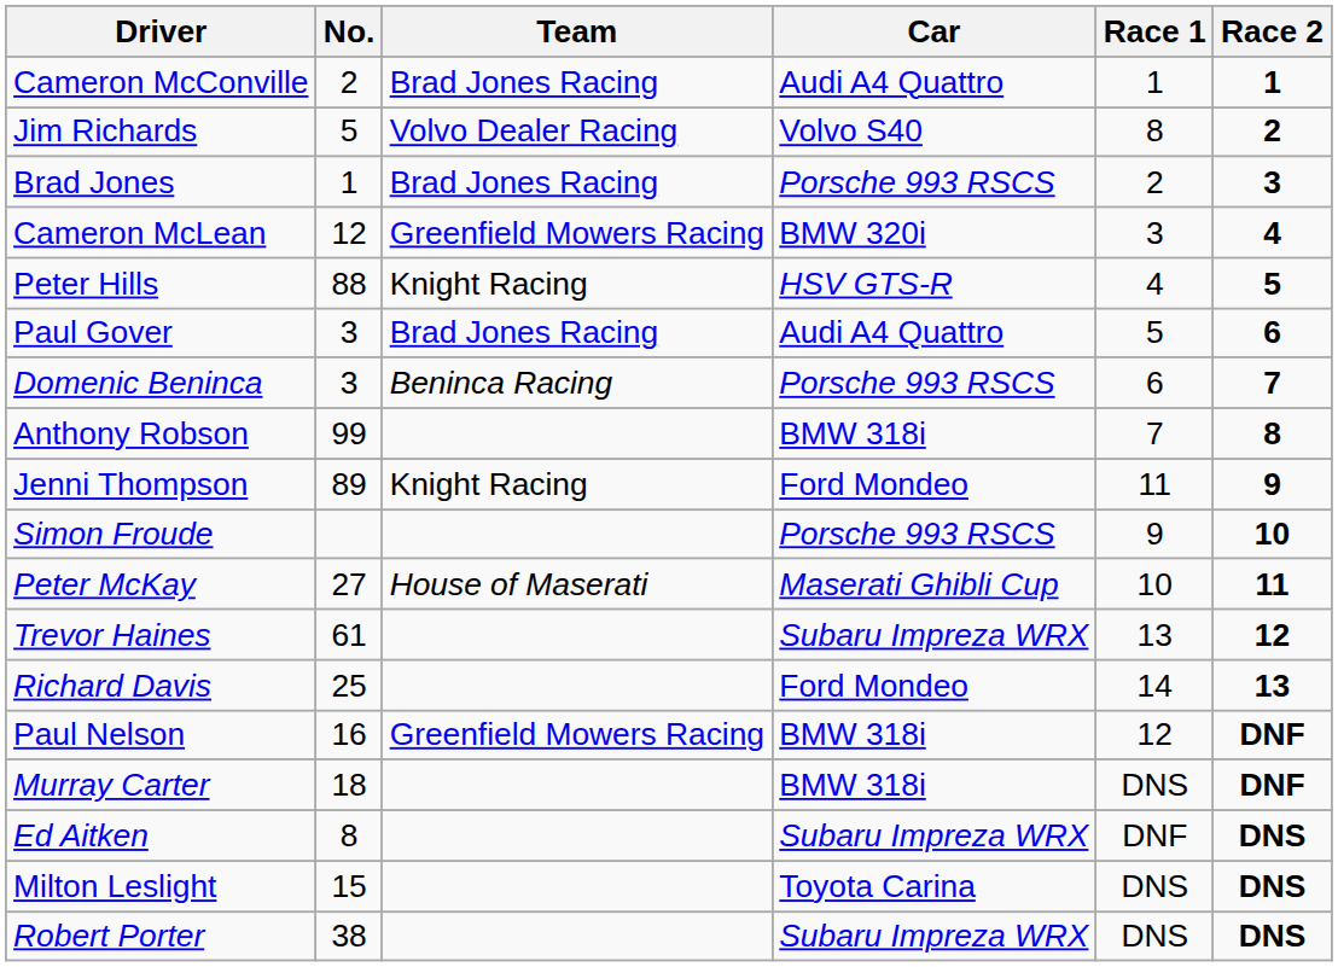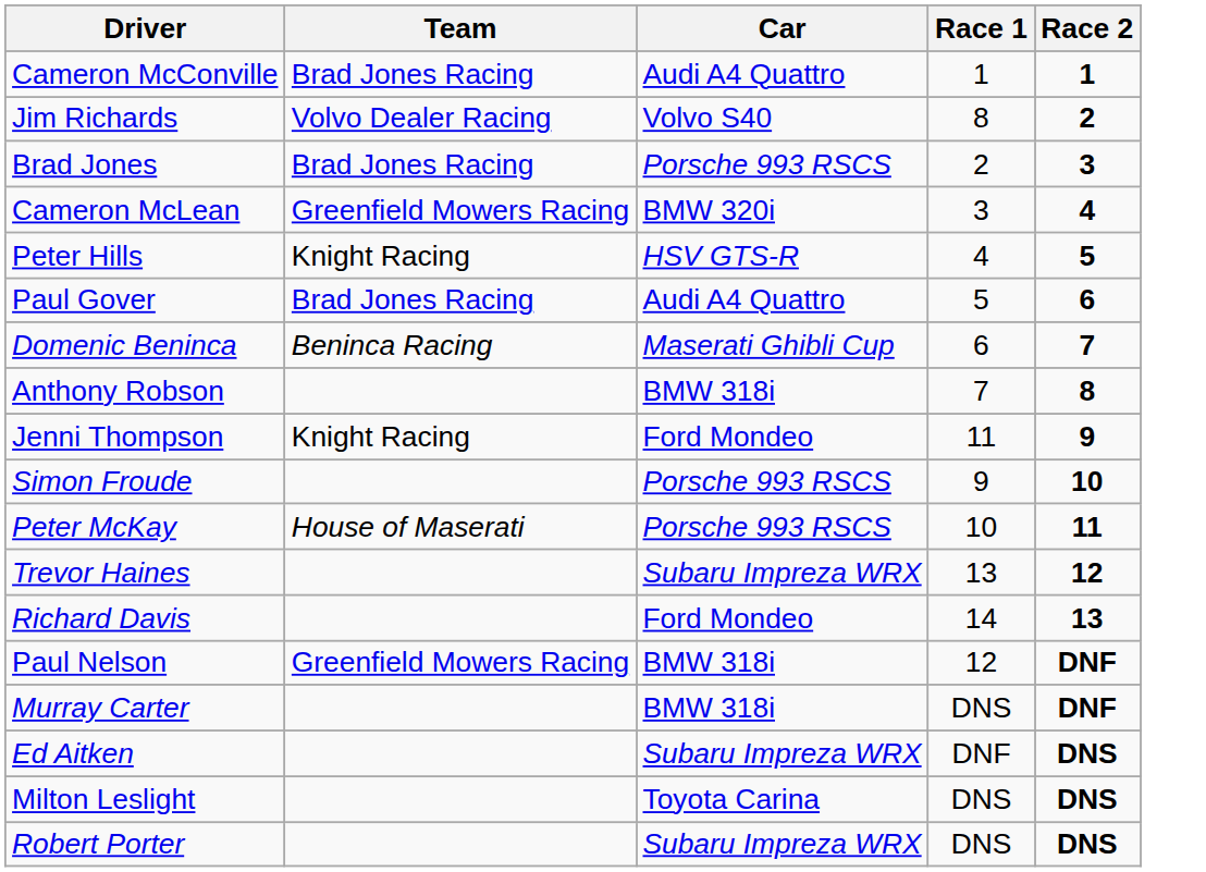 <table class="wikitable" style="font-size: 90%">
 <tr>
 <th>Driver</th>
-<th>No.</th>
 <th>Team</th>
 <th>Car</th>
 <th>Race 1</th>
 <th>Race 2</th>
 </tr>
 <tr>
 <td> <a href='#'>Cameron McConville</a></td>
-<td align="center">2</td>
 <td><a href='#'>Brad Jones Racing</a></td>
 <td><a href='#'>Audi A4 Quattro</a></td>
 <td align="center">1</td>
 <td align="center"><strong>1</strong></td>
 </tr>
 <tr>
 <td> <a href='#'>Jim Richards</a></td>
-<td align="center">5</td>
 <td><a href='#'>Volvo Dealer Racing</a></td>
 <td><a href='#'>Volvo S40</a></td>
 <td align="center">8</td>
 <td align="center"><strong>2</strong></td>
 </tr>
 <tr>
 <td> <a href='#'>Brad Jones</a></td>
-<td align="center">1</td>
 <td><a href='#'>Brad Jones Racing</a></td>
 <td><em><a href='#'>Porsche 993 RSCS</a></em></td>
 <td align="center">2</td>
 <td align="center"><strong>3</strong></td>
 </tr>
 <tr>
 <td> <a href='#'>Cameron McLean</a></td>
-<td align="center">12</td>
 <td><a href='#'>Greenfield Mowers Racing</a></td>
 <td><a href='#'>BMW 320i</a></td>
 <td align="center">3</td>
 <td align="center"><strong>4</strong></td>
 </tr>
 <tr>
 <td> <a href='#'>Peter Hills</a></td>
-<td align="center">88</td>
 <td>Knight Racing</td>
 <td><em><a href='#'>HSV GTS-R</a></em></td>
 <td align="center">4</td>
 <td align="center"><strong>5</strong></td>
 </tr>
 <tr>
 <td> <a href='#'>Paul Gover</a></td>
-<td align="center">3</td>
 <td><a href='#'>Brad Jones Racing</a></td>
 <td><a href='#'>Audi A4 Quattro</a></td>
 <td align="center">5</td>
 <td align="center"><strong>6</strong></td>
 </tr>
 <tr>
 <td> <em><a href='#'>Domenic Beninca</a></em></td>
-<td align="center">3</td>
 <td><em>Beninca Racing</em></td>
-<td><em><a href='#'>Porsche 993 RSCS</a></em></td>
+<td><em><a href='#'>Maserati Ghibli Cup</a></em></td>
 <td align="center">6</td>
 <td align="center"><strong>7</strong></td>
 </tr>
 <tr>
 <td> <a href='#'>Anthony Robson</a></td>
-<td align="center">99</td>
 <td></td>
 <td><a href='#'>BMW 318i</a></td>
 <td align="center">7</td>
 <td align="center"><strong>8</strong></td>
 </tr>
 <tr>
 <td> <a href='#'>Jenni Thompson</a></td>
-<td align="center">89</td>
 <td>Knight Racing</td>
 <td><a href='#'>Ford Mondeo</a></td>
 <td align="center">11</td>
 <td align="center"><strong>9</strong></td>
 </tr>
 <tr>
 <td> <em><a href='#'>Simon Froude</a></em></td>
-<td align="center"></td>
 <td></td>
 <td><em><a href='#'>Porsche 993 RSCS</a></em></td>
 <td align="center">9</td>
 <td align="center"><strong>10</strong></td>
 </tr>
 <tr>
 <td> <em><a href='#'>Peter McKay</a></em></td>
-<td align="center">27</td>
 <td><em>House of Maserati</em></td>
-<td><em><a href='#'>Maserati Ghibli Cup</a></em></td>
+<td><em><a href='#'>Porsche 993 RSCS</a></em></td>
 <td align="center">10</td>
 <td align="center"><strong>11</strong></td>
 </tr>
 <tr>
 <td> <em><a href='#'>Trevor Haines</a></em></td>
-<td align="center">61</td>
 <td></td>
 <td><em><a href='#'>Subaru Impreza WRX</a></em></td>
 <td align="center">13</td>
 <td align="center"><strong>12</strong></td>
 </tr>
 <tr>
 <td> <em><a href='#'>Richard Davis</a></em></td>
-<td align="center">25</td>
 <td></td>
 <td><a href='#'>Ford Mondeo</a></td>
 <td align="center">14</td>
 <td align="center"><strong>13</strong></td>
 </tr>
 <tr>
 <td> <a href='#'>Paul Nelson</a></td>
-<td align="center">16</td>
 <td><a href='#'>Greenfield Mowers Racing</a></td>
 <td><a href='#'>BMW 318i</a></td>
 <td align="center">12</td>
 <td align="center"><strong>DNF</strong></td>
 </tr>
 <tr>
 <td> <em><a href='#'>Murray Carter</a></em></td>
-<td align="center">18</td>
 <td></td>
 <td><a href='#'>BMW 318i</a></td>
 <td align="center">DNS</td>
 <td align="center"><strong>DNF</strong></td>
 </tr>
 <tr>
 <td> <em><a href='#'>Ed Aitken</a></em></td>
-<td align="center">8</td>
 <td></td>
 <td><em><a href='#'>Subaru Impreza WRX</a></em></td>
 <td align="center">DNF</td>
 <td align="center"><strong>DNS</strong></td>
 </tr>
 <tr>
 <td> <a href='#'>Milton Leslight</a></td>
-<td align="center">15</td>
 <td></td>
 <td><a href='#'>Toyota Carina</a></td>
 <td align="center">DNS</td>
 <td align="center"><strong>DNS</strong></td>
 </tr>
 <tr>
 <td> <em><a href='#'>Robert Porter</a></em></td>
-<td align="center">38</td>
 <td></td>
 <td><em><a href='#'>Subaru Impreza WRX</a></em></td>
 <td align="center">DNS</td>
 <td align="center"><strong>DNS</strong></td>
 </tr>
 </table>
